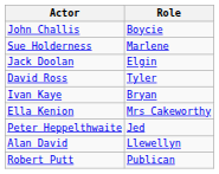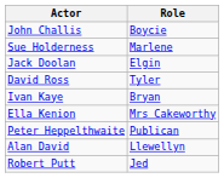 <table class="wikitable">
 <tr>
 <th>Actor</th>
 <th>Role</th>
 </tr>
 <tr>
 <td><a href='#'>John Challis</a></td>
 <td><a href='#'>Boycie</a></td>
 </tr>
 <tr>
 <td><a href='#'>Sue Holderness</a></td>
 <td><a href='#'>Marlene</a></td>
 </tr>
 <tr>
 <td><a href='#'>Jack Doolan</a></td>
 <td><a href='#'>Elgin</a></td>
 </tr>
 <tr>
 <td><a href='#'>David Ross</a></td>
 <td><a href='#'>Tyler</a></td>
 </tr>
 <tr>
 <td><a href='#'>Ivan Kaye</a></td>
 <td><a href='#'>Bryan</a></td>
 </tr>
 <tr>
 <td><a href='#'>Ella Kenion</a></td>
 <td><a href='#'>Mrs Cakeworthy</a></td>
 </tr>
 <tr>
 <td><a href='#'>Peter Heppelthwaite</a></td>
-<td><a href='#'>Jed</a></td>
+<td><a href='#'>Publican</a></td>
 </tr>
 <tr>
 <td><a href='#'>Alan David</a></td>
 <td><a href='#'>Llewellyn</a></td>
 </tr>
 <tr>
 <td><a href='#'>Robert Putt</a></td>
-<td><a href='#'>Publican</a></td>
+<td><a href='#'>Jed</a></td>
 </tr>
 </table>
